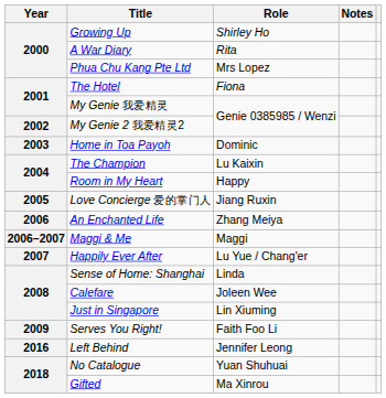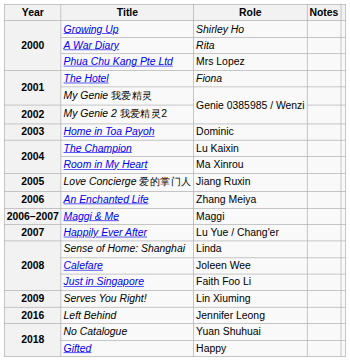 <table class="wikitable sortable plainrowheaders">
 <tr>
 <th scope="col">Year</th>
 <th scope="col">Title</th>
 <th scope="col">Role</th>
 <th scope="col" class="unsortable">Notes</th>
 <th scope="col" class="unsortable"></th>
 </tr>
 <tr>
 <th scope="row" rowspan="3">2000</th>
 <td><em><a href='#'>Growing Up</a></em></td>
 <td><em>Shirley Ho</em></td>
 <td></td>
 <td></td>
 </tr>
 <tr>
 <td><em><a href='#'>A War Diary</a></em></td>
 <td><em>Rita</em></td>
 <td></td>
 <td></td>
 </tr>
 <tr>
 <td><em><a href='#'>Phua Chu Kang Pte Ltd</a></em></td>
 <td>Mrs Lopez</td>
 <td></td>
 <td></td>
 </tr>
 <tr>
 <th scope="row" rowspan="2">2001</th>
 <td><em><a href='#'>The Hotel</a></em></td>
 <td><em>Fiona</em></td>
 <td></td>
 <td></td>
 </tr>
 <tr>
 <td><em>My Genie</em> 我爱精灵</td>
 <td rowspan="2">Genie 0385985 / Wenzi</td>
 <td></td>
 <td></td>
 </tr>
 <tr>
 <th scope="row">2002</th>
 <td><em>My Genie 2</em> 我爱精灵2</td>
 <td></td>
 <td></td>
 </tr>
 <tr>
 <th scope="row">2003</th>
 <td><em><a href='#'>Home in Toa Payoh</a></em></td>
 <td>Dominic</td>
 <td></td>
 <td></td>
 </tr>
 <tr>
 <th scope="row" rowspan="2">2004</th>
 <td><em><a href='#'>The Champion</a></em></td>
 <td>Lu Kaixin</td>
 <td></td>
 <td></td>
 </tr>
 <tr>
 <td><em><a href='#'>Room in My Heart</a></em></td>
-<td>Happy</td>
+<td>Ma Xinrou</td>
 <td></td>
 <td></td>
 </tr>
 <tr>
 <th scope="row">2005</th>
 <td><em>Love Concierge</em> 爱的掌门人</td>
 <td>Jiang Ruxin</td>
 <td></td>
 <td></td>
 </tr>
 <tr>
 <th scope="row">2006</th>
 <td><em><a href='#'>An Enchanted Life</a></em></td>
 <td>Zhang Meiya</td>
 <td></td>
 <td></td>
 </tr>
 <tr>
 <th scope="row">2006–2007</th>
 <td><em><a href='#'>Maggi & Me</a></em></td>
 <td>Maggi</td>
 <td></td>
 <td></td>
 </tr>
 <tr>
 <th scope="row">2007</th>
 <td><em><a href='#'>Happily Ever After</a></em></td>
 <td>Lu Yue / Chang'er</td>
 <td></td>
 <td></td>
 </tr>
 <tr>
 <th scope="row" rowspan="3">2008</th>
 <td><em>Sense of Home: Shanghai</em></td>
 <td>Linda</td>
 <td></td>
 <td></td>
 </tr>
 <tr>
 <td><em><a href='#'>Calefare</a></em></td>
 <td>Joleen Wee</td>
 <td></td>
 <td></td>
 </tr>
 <tr>
 <td><em><a href='#'>Just in Singapore</a></em></td>
-<td>Lin Xiuming</td>
+<td>Faith Foo Li</td>
 <td></td>
 <td></td>
 </tr>
 <tr>
 <th scope="row">2009</th>
 <td><em>Serves You Right!</em></td>
-<td>Faith Foo Li</td>
+<td>Lin Xiuming</td>
 <td></td>
 <td></td>
 </tr>
 <tr>
 <th scope="row">2016</th>
 <td><em>Left Behind</em></td>
 <td>Jennifer Leong</td>
 <td></td>
 <td></td>
 </tr>
 <tr>
 <th scope="row" rowspan="2">2018</th>
 <td><em>No Catalogue</em></td>
 <td>Yuan Shuhuai</td>
 <td></td>
 <td></td>
 </tr>
 <tr>
 <td><em><a href='#'>Gifted</a></em></td>
-<td>Ma Xinrou</td>
+<td>Happy</td>
 <td></td>
 <td></td>
 </tr>
 </table>
